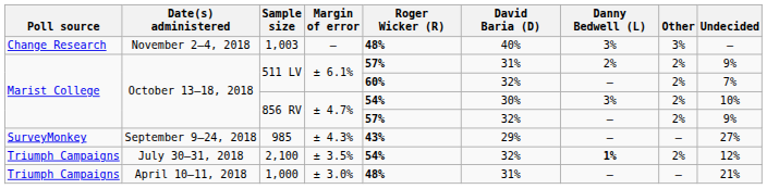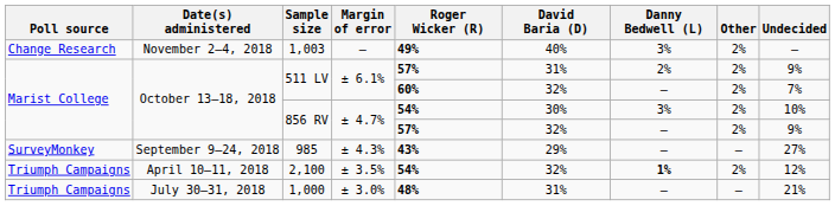 <table class="wikitable" style="font-size:90%">
 <tr valign=bottom>
 <th>Poll source</th>
 <th>Date(s)<br>administered</th>
 <th>Sample<br>size</th>
 <th>Margin<br>of error</th>
 <th style="width:100px;">Roger<br>Wicker (R)</th>
 <th style="width:100px;">David<br>Baria (D)</th>
 <th style="width:100px;">Danny<br>Bedwell (L)</th>
 <th>Other</th>
 <th>Undecided</th>
 </tr>
 <tr>
 <td><a href='#'>Change Research</a></td>
 <td align=center>November 2–4, 2018</td>
 <td align=center>1,003</td>
 <td align=center>–</td>
-<td><strong>48%</strong></td>
+<td><strong>49%</strong></td>
 <td align=center>40%</td>
 <td align=center>3%</td>
-<td align=center>3%</td>
+<td align=center>2%</td>
 <td align=center>–</td>
 </tr>
 <tr>
 <td rowspan=4><a href='#'>Marist College</a></td>
 <td rowspan=4 align=center>October 13–18, 2018</td>
 <td rowspan=2 align=center>511 LV</td>
 <td rowspan=2 align=center>± 6.1%</td>
 <td><strong>57%</strong></td>
 <td align=center>31%</td>
 <td align=center>2%</td>
 <td align=center>2%</td>
 <td align=center>9%</td>
 </tr>
 <tr>
 <td><strong>60%</strong></td>
 <td align=center>32%</td>
 <td align=center>–</td>
 <td align=center>2%</td>
 <td align=center>7%</td>
 </tr>
 <tr>
 <td rowspan=2 align=center>856 RV</td>
 <td rowspan=2 align=center>± 4.7%</td>
 <td><strong>54%</strong></td>
 <td align=center>30%</td>
 <td align=center>3%</td>
 <td align=center>2%</td>
 <td align=center>10%</td>
 </tr>
 <tr>
 <td><strong>57%</strong></td>
 <td align=center>32%</td>
 <td align=center>–</td>
 <td align=center>2%</td>
 <td align=center>9%</td>
 </tr>
 <tr>
 <td><a href='#'>SurveyMonkey</a></td>
 <td align=center>September 9–24, 2018</td>
 <td align=center>985</td>
 <td align=center>± 4.3%</td>
 <td><strong>43%</strong></td>
 <td align=center>29%</td>
 <td align=center>–</td>
 <td align=center>–</td>
 <td align=center>27%</td>
 </tr>
 <tr>
 <td><a href='#'>Triumph Campaigns</a></td>
-<td align=center>July 30–31, 2018</td>
+<td align=center>April 10–11, 2018</td>
 <td align=center>2,100</td>
 <td align=center>± 3.5%</td>
 <td><strong>54%</strong></td>
 <td align=center>32%</td>
 <td align=center><strong>1%</strong></td>
 <td align=center>2%</td>
 <td align=center>12%</td>
 </tr>
 <tr>
 <td><a href='#'>Triumph Campaigns</a></td>
-<td align=center>April 10–11, 2018</td>
+<td align=center>July 30–31, 2018</td>
 <td align=center>1,000</td>
 <td align=center>± 3.0%</td>
 <td><strong>48%</strong></td>
 <td align=center>31%</td>
 <td align=center>–</td>
 <td align=center>–</td>
 <td align=center>21%</td>
 </tr>
 </table>
